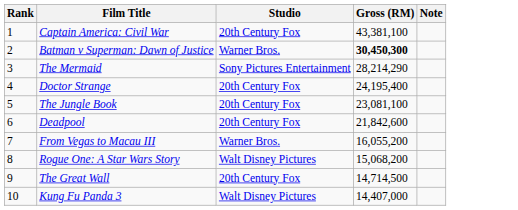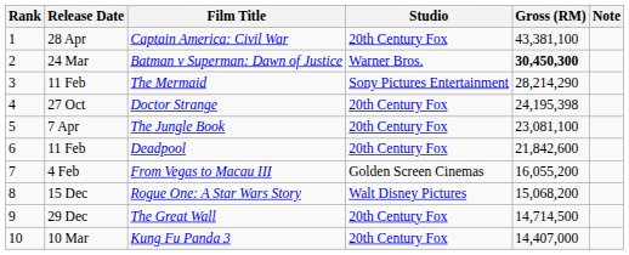 <table class="wikitable sortable" style="text-align:left">
 <tr>
 <th>Rank</th>
+<th>Release Date</th>
 <th>Film Title</th>
 <th>Studio</th>
 <th>Gross (RM)</th>
 <th>Note</th>
 </tr>
 <tr>
 <td>1</td>
+<td>28 Apr</td>
 <td><em><a href='#'>Captain America: Civil War</a></em></td>
 <td><a href='#'>20th Century Fox</a></td>
 <td>43,381,100</td>
 <td></td>
 </tr>
 <tr>
 <td>2</td>
+<td>24 Mar</td>
 <td><em><a href='#'>Batman v Superman: Dawn of Justice</a></em></td>
 <td><a href='#'>Warner Bros.</a></td>
 <td><strong>30,450,300</strong></td>
 <td></td>
 </tr>
 <tr>
 <td>3</td>
+<td>11 Feb</td>
 <td><em><a href='#'>The Mermaid</a></em></td>
 <td><a href='#'>Sony Pictures Entertainment</a></td>
 <td>28,214,290</td>
 <td></td>
 </tr>
 <tr>
 <td>4</td>
+<td>27 Oct</td>
 <td><em><a href='#'>Doctor Strange</a></em></td>
 <td><a href='#'>20th Century Fox</a></td>
-<td>24,195,400</td>
+<td>24,195,398</td>
 <td></td>
 </tr>
 <tr>
 <td>5</td>
+<td>7 Apr</td>
 <td><em><a href='#'>The Jungle Book</a></em></td>
 <td><a href='#'>20th Century Fox</a></td>
 <td>23,081,100</td>
 <td></td>
 </tr>
 <tr>
 <td>6</td>
+<td>11 Feb</td>
 <td><em><a href='#'>Deadpool</a></em></td>
 <td><a href='#'>20th Century Fox</a></td>
 <td>21,842,600</td>
 <td></td>
 </tr>
 <tr>
 <td>7</td>
+<td>4 Feb</td>
 <td><em><a href='#'>From Vegas to Macau III</a></em></td>
-<td><a href='#'>Warner Bros.</a></td>
+<td>Golden Screen Cinemas</td>
 <td>16,055,200</td>
 <td></td>
 </tr>
 <tr>
 <td>8</td>
+<td>15 Dec</td>
 <td><em><a href='#'>Rogue One: A Star Wars Story</a></em></td>
 <td><a href='#'>Walt Disney Pictures</a></td>
 <td>15,068,200</td>
 <td></td>
 </tr>
 <tr>
 <td>9</td>
+<td>29 Dec</td>
 <td><em><a href='#'>The Great Wall</a></em></td>
 <td><a href='#'>20th Century Fox</a></td>
 <td>14,714,500</td>
 <td></td>
 </tr>
 <tr>
 <td>10</td>
+<td>10 Mar</td>
 <td><em><a href='#'>Kung Fu Panda 3</a></em></td>
-<td><a href='#'>Walt Disney Pictures</a></td>
+<td><a href='#'>20th Century Fox</a></td>
 <td>14,407,000</td>
 <td></td>
 </tr>
 </table>
